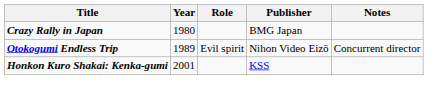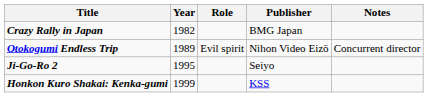 <table class="wikitable">
 <tr>
 <th>Title</th>
 <th>Year</th>
 <th>Role</th>
 <th>Publisher</th>
 <th>Notes</th>
 </tr>
 <tr>
 <td><strong><em>Crazy Rally in Japan</em></strong></td>
-<td>1980</td>
+<td>1982</td>
 <td></td>
 <td>BMG Japan</td>
 <td></td>
 </tr>
 <tr>
 <td><strong><em><a href='#'>Otokogumi</a> Endless Trip</em></strong></td>
 <td>1989</td>
 <td>Evil spirit</td>
 <td>Nihon Video Eizō</td>
 <td>Concurrent director</td>
 </tr>
 <tr>
+<td><strong><em>Ji-Go-Ro 2</em></strong></td>
+<td>1995</td>
+<td></td>
+<td>Seiyo</td>
+<td></td>
+</tr>
+<tr>
 <td><strong><em>Honkon Kuro Shakai: Kenka-gumi</em></strong></td>
-<td>2001</td>
+<td>1999</td>
 <td></td>
 <td><a href='#'>KSS</a></td>
 <td></td>
 </tr>
 </table>
